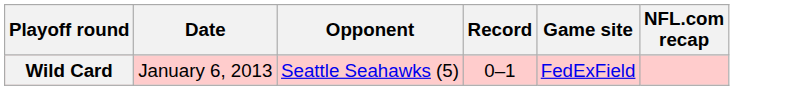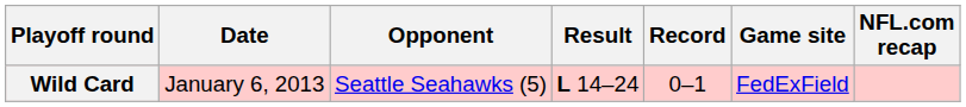 <table class="wikitable" style="align=center">
 <tr>
 <th>Playoff round</th>
 <th>Date</th>
 <th>Opponent</th>
+<th>Result</th>
 <th>Record</th>
 <th>Game site</th>
 <th>NFL.com<br>recap</th>
 </tr>
 <tr style="background:#fcc; text-align:center;">
 <th>Wild Card</th>
 <td>January 6, 2013</td>
 <td><a href='#'>Seattle Seahawks</a> (5)</td>
+<td><strong>L</strong> 14–24</td>
 <td>0–1</td>
 <td><a href='#'>FedExField</a></td>
 <td></td>
 </tr>
 </table>
